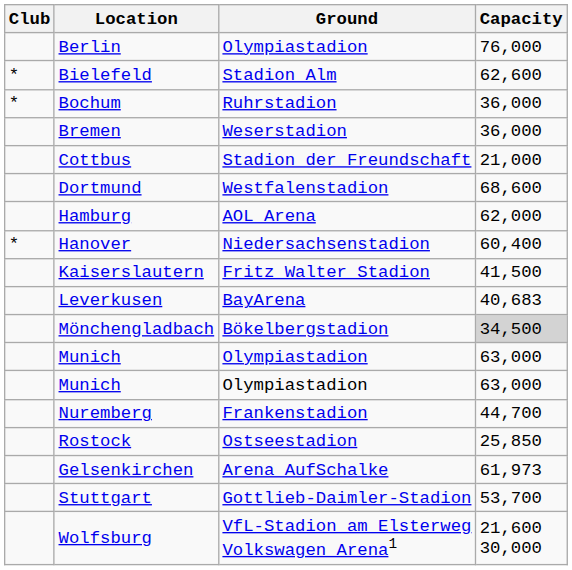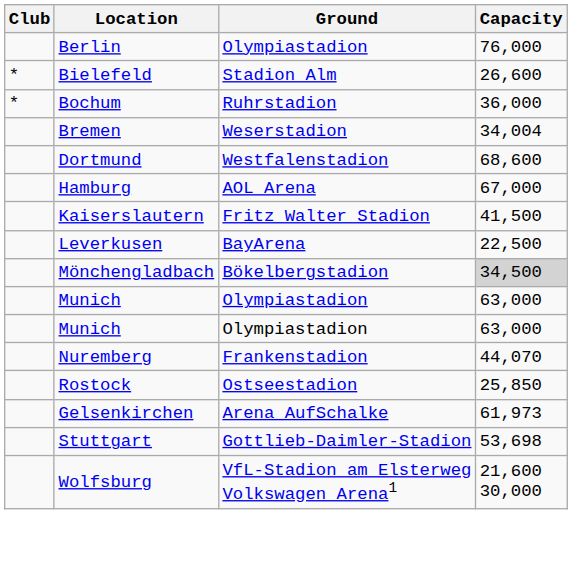 <table class="wikitable sortable">
 <tr>
 <th>Club</th>
 <th>Location</th>
 <th>Ground</th>
 <th>Capacity</th>
 </tr>
 <tr>
 <td></td>
 <td><a href='#'>Berlin</a></td>
 <td><a href='#'>Olympiastadion</a></td>
 <td>76,000</td>
 </tr>
 <tr>
 <td>*</td>
 <td><a href='#'>Bielefeld</a></td>
 <td><a href='#'>Stadion Alm</a></td>
-<td>62,600</td>
+<td>26,600</td>
 </tr>
 <tr>
 <td>*</td>
 <td><a href='#'>Bochum</a></td>
 <td><a href='#'>Ruhrstadion</a></td>
 <td>36,000</td>
 </tr>
 <tr>
 <td></td>
 <td><a href='#'>Bremen</a></td>
 <td><a href='#'>Weserstadion</a></td>
-<td>36,000</td>
-</tr>
-<tr>
-<td></td>
-<td><a href='#'>Cottbus</a></td>
-<td><a href='#'>Stadion der Freundschaft</a></td>
-<td>21,000</td>
+<td>34,004</td>
 </tr>
 <tr>
 <td></td>
 <td><a href='#'>Dortmund</a></td>
 <td><a href='#'>Westfalenstadion</a></td>
 <td>68,600</td>
 </tr>
 <tr>
 <td></td>
 <td><a href='#'>Hamburg</a></td>
 <td><a href='#'>AOL Arena</a></td>
-<td>62,000</td>
-</tr>
-<tr>
-<td>*</td>
-<td><a href='#'>Hanover</a></td>
-<td><a href='#'>Niedersachsenstadion</a></td>
-<td>60,400</td>
+<td>67,000</td>
 </tr>
 <tr>
 <td></td>
 <td><a href='#'>Kaiserslautern</a></td>
 <td><a href='#'>Fritz Walter Stadion</a></td>
 <td>41,500</td>
 </tr>
 <tr>
 <td></td>
 <td><a href='#'>Leverkusen</a></td>
 <td><a href='#'>BayArena</a></td>
-<td>40,683</td>
+<td>22,500</td>
 </tr>
 <tr>
 <td></td>
 <td><a href='#'>Mönchengladbach</a></td>
 <td><a href='#'>Bökelbergstadion</a></td>
 <td style="background: lightgrey;">34,500</td>
 </tr>
 <tr>
 <td></td>
 <td><a href='#'>Munich</a></td>
 <td><a href='#'>Olympiastadion</a></td>
 <td>63,000</td>
 </tr>
 <tr>
 <td></td>
 <td><a href='#'>Munich</a></td>
 <td>Olympiastadion</td>
 <td>63,000</td>
 </tr>
 <tr>
 <td></td>
 <td><a href='#'>Nuremberg</a></td>
 <td><a href='#'>Frankenstadion</a></td>
-<td>44,700</td>
+<td>44,070</td>
 </tr>
 <tr>
 <td></td>
 <td><a href='#'>Rostock</a></td>
 <td><a href='#'>Ostseestadion</a></td>
 <td>25,850</td>
 </tr>
 <tr>
 <td></td>
 <td><a href='#'>Gelsenkirchen</a></td>
 <td><a href='#'>Arena AufSchalke</a></td>
 <td>61,973</td>
 </tr>
 <tr>
 <td></td>
 <td><a href='#'>Stuttgart</a></td>
 <td><a href='#'>Gottlieb-Daimler-Stadion</a></td>
-<td>53,700</td>
+<td>53,698</td>
 </tr>
 <tr>
 <td></td>
 <td><a href='#'>Wolfsburg</a></td>
 <td><a href='#'>VfL-Stadion am Elsterweg</a><br><a href='#'>Volkswagen Arena</a><sup>1</sup></td>
 <td>21,600<br>30,000</td>
 </tr>
 </table>
